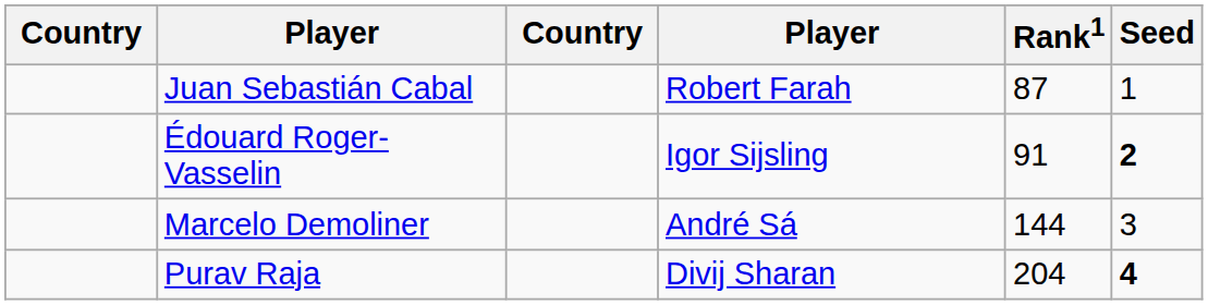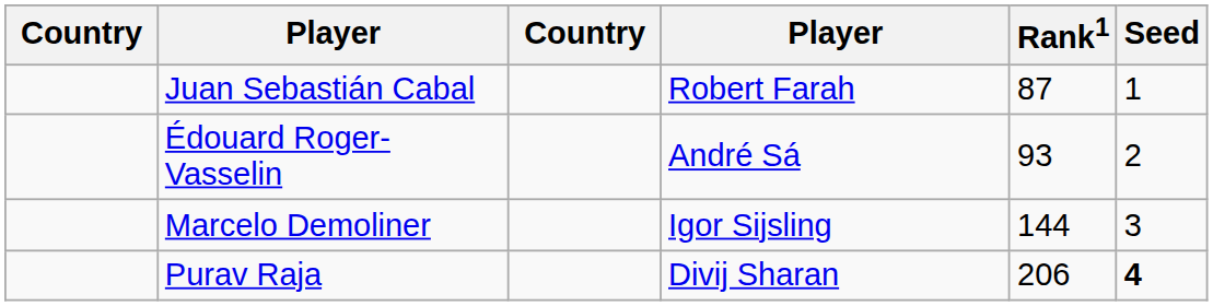 <table class="sortable wikitable">
 <tr>
 <th width="70">Country</th>
 <th width="175">Player</th>
 <th width="70">Country</th>
 <th width="175">Player</th>
 <th>Rank<sup>1</sup></th>
 <th>Seed</th>
 </tr>
 <tr>
 <td></td>
 <td><a href='#'>Juan Sebastián Cabal</a></td>
 <td></td>
 <td><a href='#'>Robert Farah</a></td>
 <td>87</td>
 <td>1</td>
 </tr>
 <tr>
 <td></td>
 <td><a href='#'>Édouard Roger-Vasselin</a></td>
 <td></td>
-<td><a href='#'>Igor Sijsling</a></td>
-<td>91</td>
-<td><strong>2</strong></td>
+<td><a href='#'>André Sá</a></td>
+<td>93</td>
+<td>2</td>
 </tr>
 <tr>
 <td></td>
 <td><a href='#'>Marcelo Demoliner</a></td>
 <td></td>
-<td><a href='#'>André Sá</a></td>
+<td><a href='#'>Igor Sijsling</a></td>
 <td>144</td>
 <td>3</td>
 </tr>
 <tr>
 <td></td>
 <td><a href='#'>Purav Raja</a></td>
 <td></td>
 <td><a href='#'>Divij Sharan</a></td>
-<td>204</td>
+<td>206</td>
 <td><strong>4</strong></td>
 </tr>
 </table>
